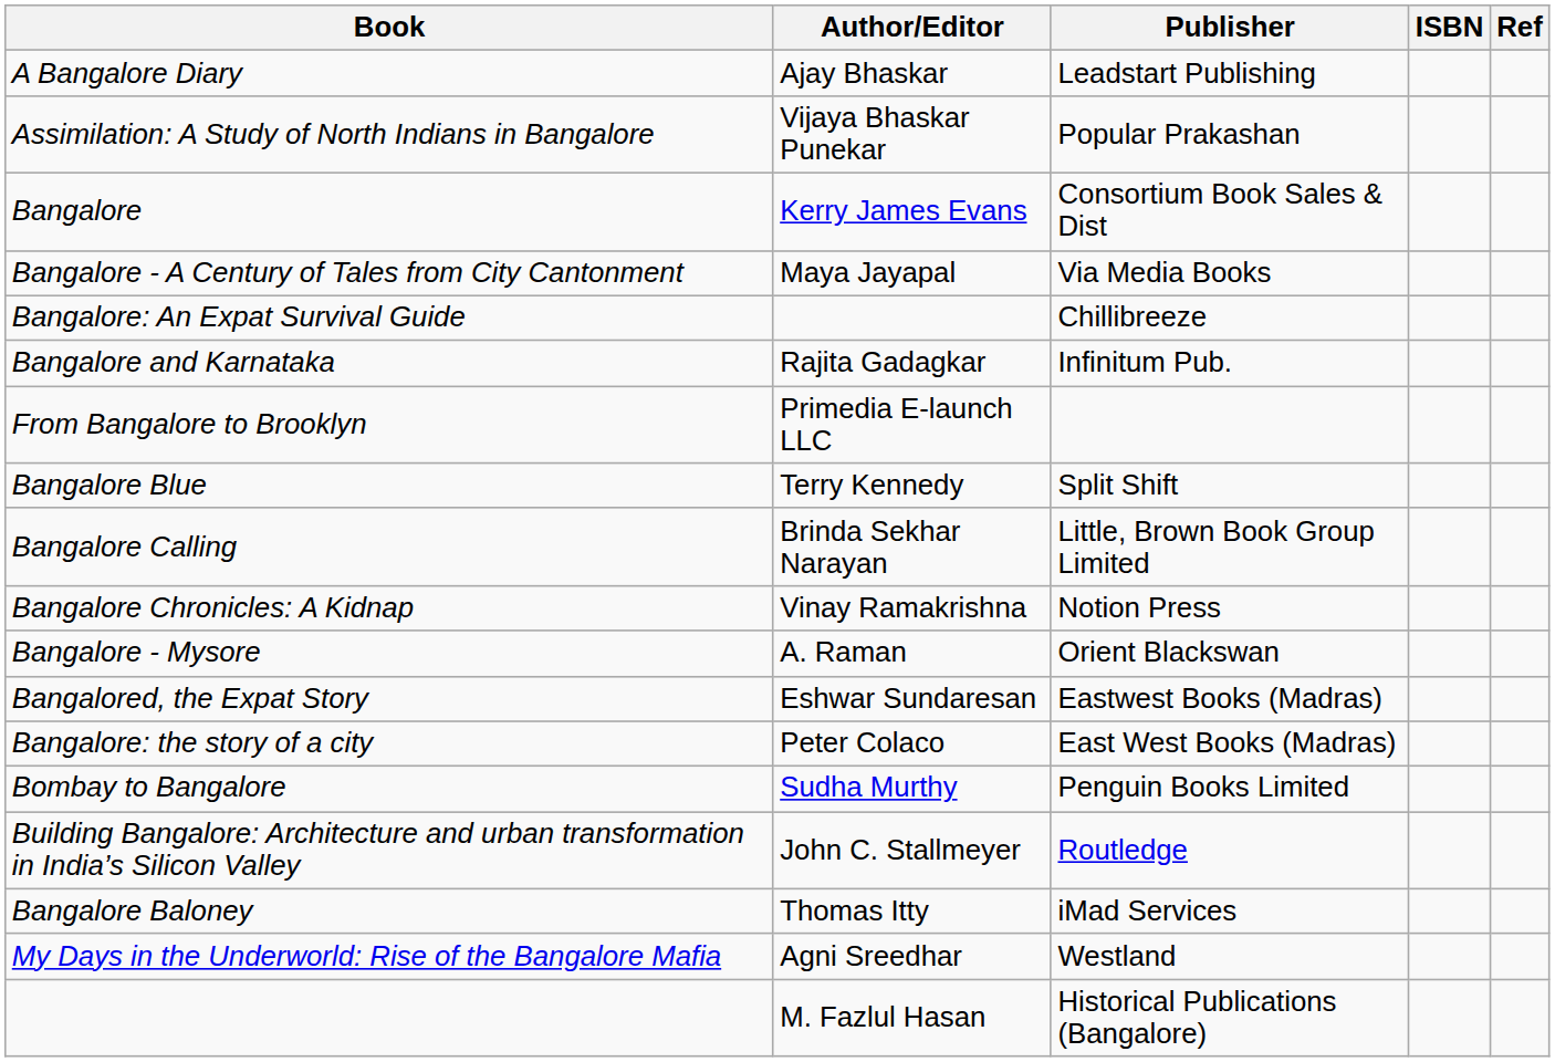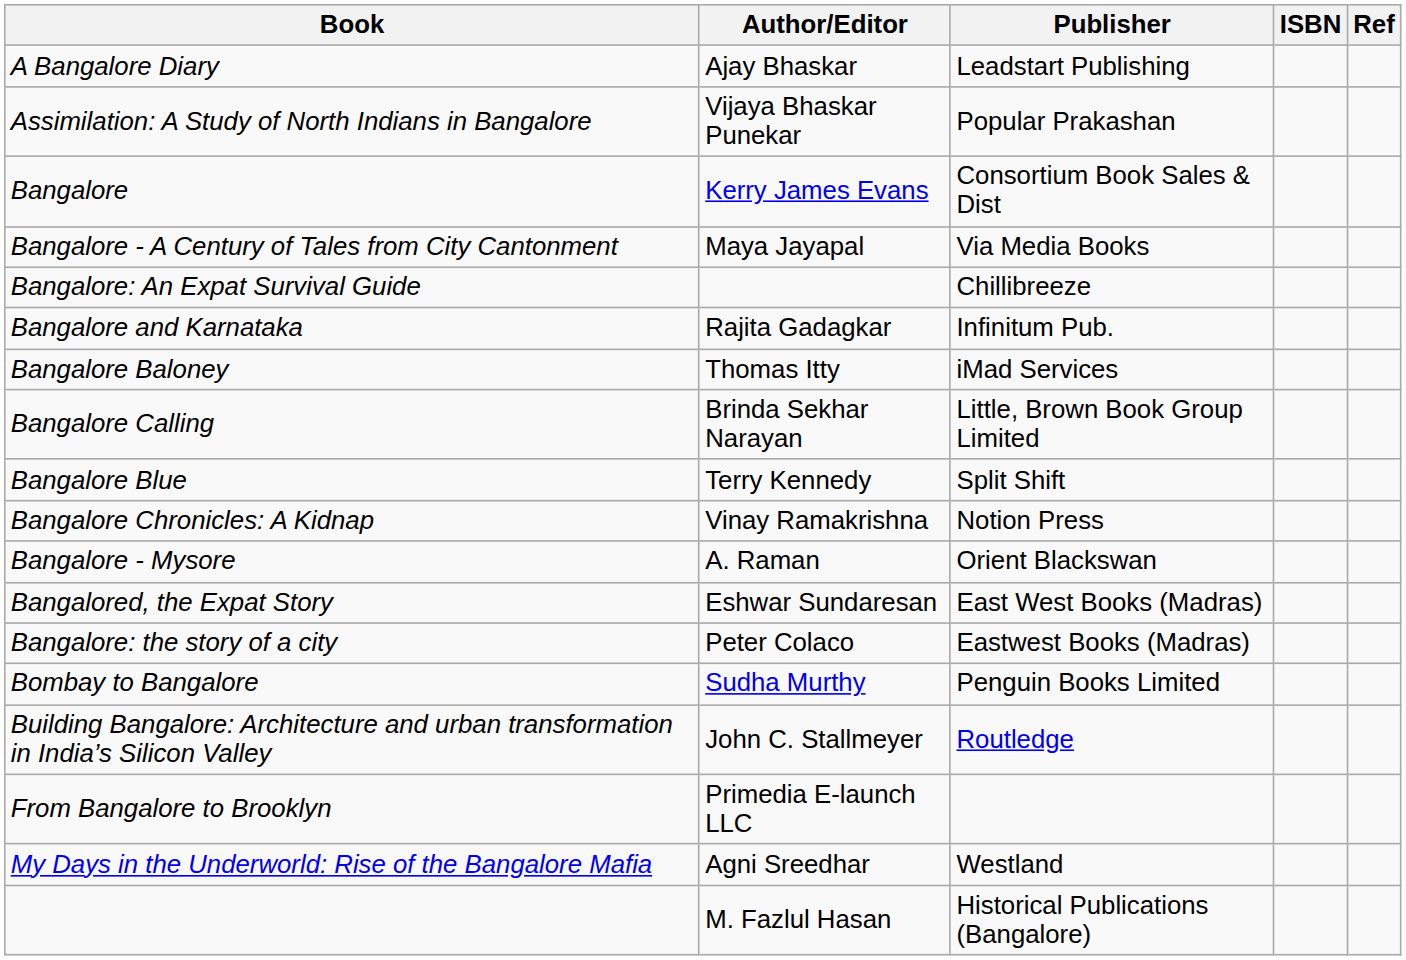 <table class="wikitable sortable">
 <tr>
 <th>Book</th>
 <th>Author/Editor</th>
 <th>Publisher</th>
 <th>ISBN</th>
 <th>Ref</th>
 </tr>
 <tr>
 <td><em>A Bangalore Diary</em></td>
 <td>Ajay Bhaskar</td>
 <td>Leadstart Publishing</td>
 <td></td>
 <td></td>
 </tr>
 <tr>
 <td><em>Assimilation: A Study of North Indians in Bangalore</em></td>
 <td>Vijaya Bhaskar Punekar</td>
 <td>Popular Prakashan</td>
 <td></td>
 <td></td>
 </tr>
 <tr>
 <td><em>Bangalore</em></td>
 <td><a href='#'>Kerry James Evans</a></td>
 <td>Consortium Book Sales & Dist</td>
 <td></td>
 <td></td>
 </tr>
 <tr>
 <td><em>Bangalore - A Century of Tales from City Cantonment</em></td>
 <td>Maya Jayapal</td>
 <td>Via Media Books</td>
 <td></td>
 <td></td>
 </tr>
 <tr>
 <td><em>Bangalore: An Expat Survival Guide</em></td>
 <td></td>
 <td>Chillibreeze</td>
 <td></td>
 <td></td>
 </tr>
 <tr>
 <td><em>Bangalore and Karnataka</em></td>
 <td>Rajita Gadagkar</td>
 <td>Infinitum Pub.</td>
 <td></td>
 <td></td>
 </tr>
 <tr>
-<td><em>From Bangalore to Brooklyn</em></td>
-<td>Primedia E-launch LLC</td>
+<td><em>Bangalore Baloney</em></td>
+<td>Thomas Itty</td>
+<td>iMad Services</td>
 <td></td>
+<td></td>
+</tr>
+<tr>
+<td><em>Bangalore Calling</em></td>
+<td>Brinda Sekhar Narayan</td>
+<td>Little, Brown Book Group Limited</td>
 <td></td>
 <td></td>
 </tr>
 <tr>
 <td><em>Bangalore Blue</em></td>
 <td>Terry Kennedy</td>
 <td>Split Shift</td>
-<td></td>
-<td></td>
-</tr>
-<tr>
-<td><em>Bangalore Calling</em></td>
-<td>Brinda Sekhar Narayan</td>
-<td>Little, Brown Book Group Limited</td>
 <td></td>
 <td></td>
 </tr>
 <tr>
 <td><em>Bangalore Chronicles: A Kidnap</em></td>
 <td>Vinay Ramakrishna</td>
 <td>Notion Press</td>
 <td></td>
 <td></td>
 </tr>
 <tr>
 <td><em>Bangalore - Mysore</em></td>
 <td>A. Raman</td>
 <td>Orient Blackswan</td>
 <td></td>
 <td></td>
 </tr>
 <tr>
 <td><em>Bangalored, the Expat Story</em></td>
 <td>Eshwar Sundaresan</td>
-<td>Eastwest Books (Madras)</td>
+<td>East West Books (Madras)</td>
 <td></td>
 <td></td>
 </tr>
 <tr>
 <td><em>Bangalore: the story of a city</em></td>
 <td>Peter Colaco</td>
-<td>East West Books (Madras)</td>
+<td>Eastwest Books (Madras)</td>
 <td></td>
 <td></td>
 </tr>
 <tr>
 <td><em>Bombay to Bangalore</em></td>
 <td><a href='#'>Sudha Murthy</a></td>
 <td>Penguin Books Limited</td>
 <td></td>
 <td></td>
 </tr>
 <tr>
 <td><em>Building Bangalore: Architecture and urban transformation in India’s Silicon Valley</em></td>
 <td>John C. Stallmeyer</td>
 <td><a href='#'>Routledge</a></td>
 <td></td>
 </tr>
 <tr>
-<td><em>Bangalore Baloney</em></td>
-<td>Thomas Itty</td>
-<td>iMad Services</td>
+<td><em>From Bangalore to Brooklyn</em></td>
+<td>Primedia E-launch LLC</td>
+<td></td>
 <td></td>
 <td></td>
 </tr>
 <tr>
 <td><em><a href='#'>My Days in the Underworld: Rise of the Bangalore Mafia</a></em></td>
 <td>Agni Sreedhar</td>
 <td>Westland</td>
 <td></td>
 <td></td>
 </tr>
 <tr>
 <td></td>
 <td>M. Fazlul Hasan</td>
 <td>Historical Publications (Bangalore)</td>
 <td></td>
 <td></td>
 </tr>
 </table>
